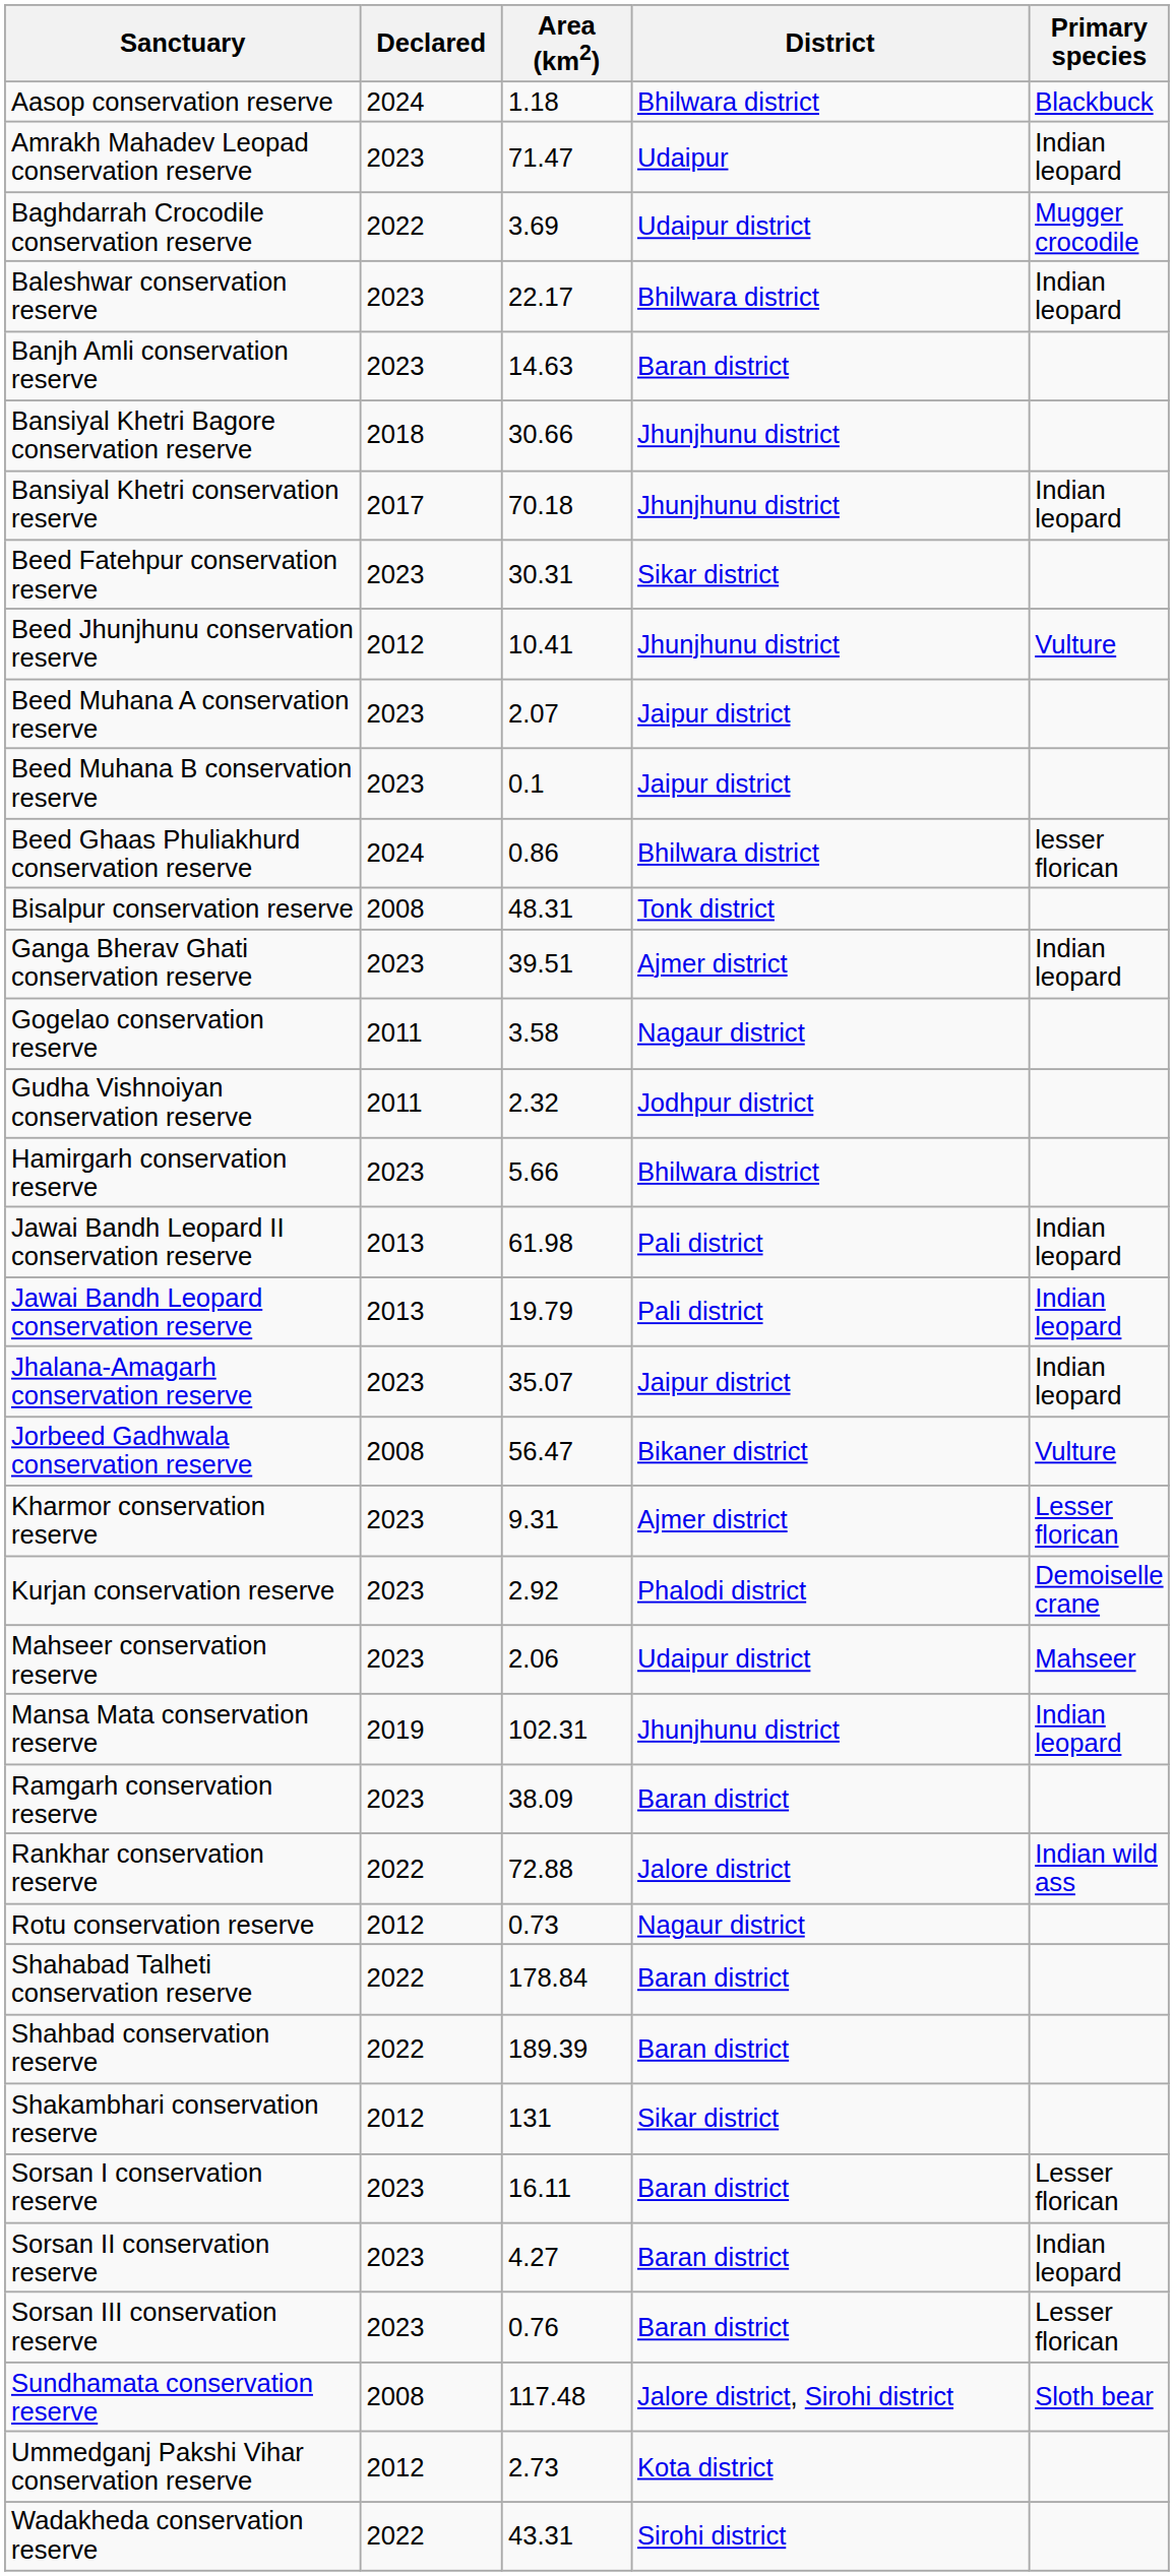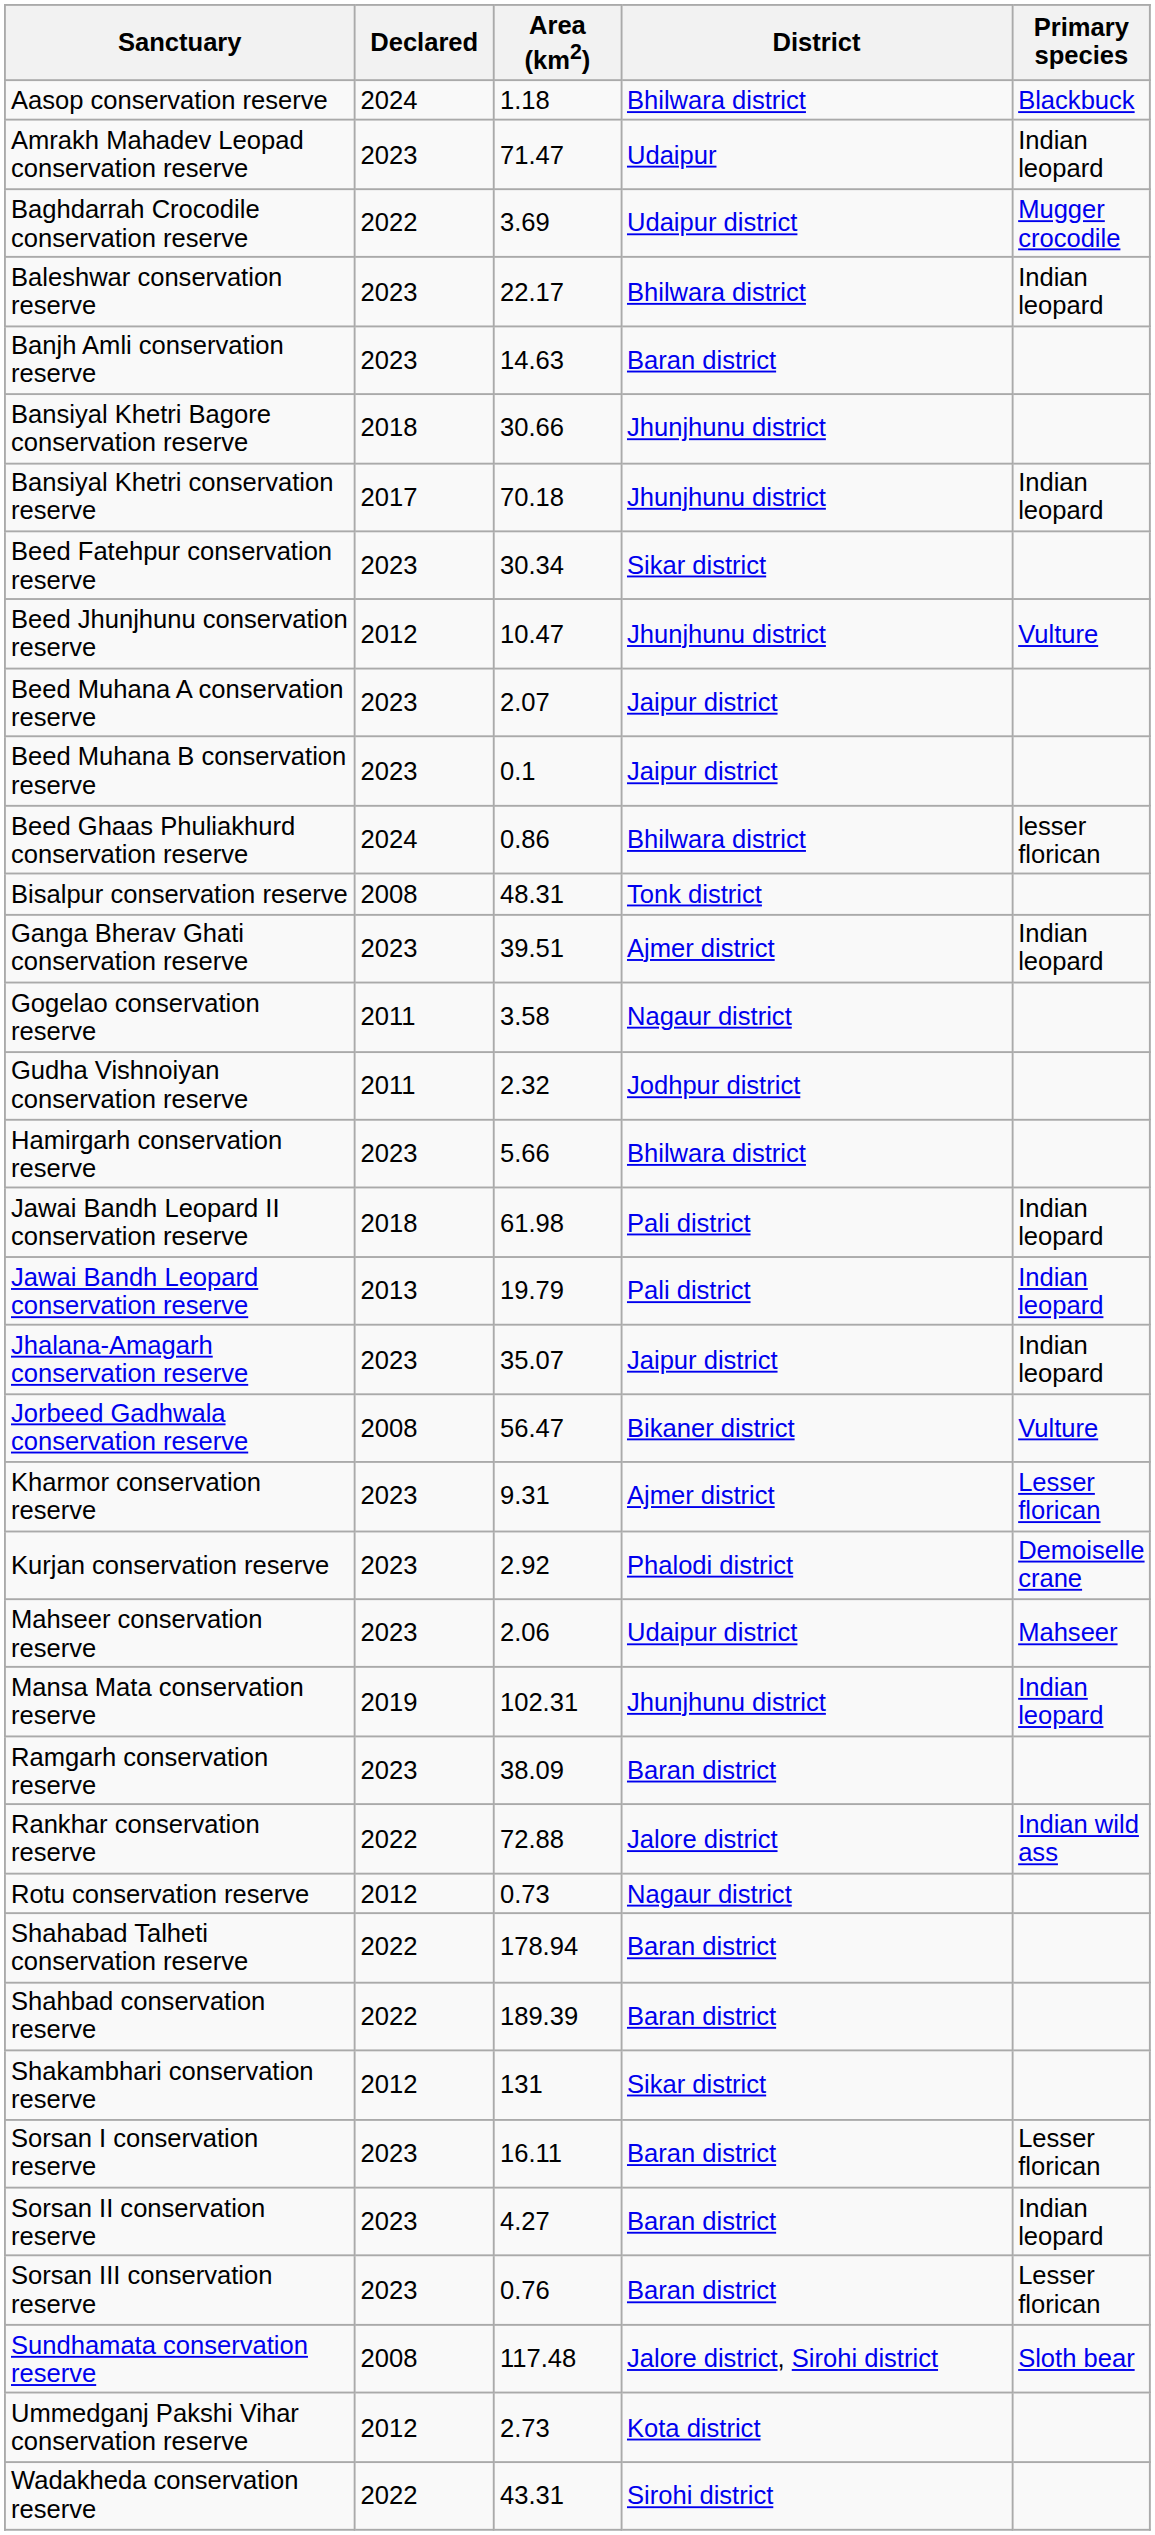 <table class="wikitable sortable defaultcenter col1left col4left" style="font-size: 85%">
 <tr>
 <th scope="col" style="width: 250px;">Sanctuary</th>
 <th scope="col" style="width: 75px;">Declared</th>
 <th scope="col" style="width: 75px;">Area (km<sup>2</sup>)</th>
 <th scope="col" style="width: 300px;">District</th>
 <th>Primary species</th>
 </tr>
 <tr>
 <td>Aasop conservation reserve</td>
 <td>2024</td>
 <td>1.18</td>
 <td><a href='#'>Bhilwara district</a></td>
 <td><a href='#'>Blackbuck</a></td>
 </tr>
 <tr>
 <td>Amrakh Mahadev Leopad conservation reserve</td>
 <td>2023</td>
 <td>71.47</td>
 <td><a href='#'>Udaipur</a></td>
 <td>Indian leopard</td>
 </tr>
 <tr>
 <td>Baghdarrah Crocodile conservation reserve</td>
 <td>2022</td>
 <td>3.69</td>
 <td><a href='#'>Udaipur district</a></td>
 <td><a href='#'>Mugger crocodile</a></td>
 </tr>
 <tr>
 <td>Baleshwar conservation reserve</td>
 <td>2023</td>
 <td>22.17</td>
 <td><a href='#'>Bhilwara district</a></td>
 <td>Indian leopard</td>
 </tr>
 <tr>
 <td>Banjh Amli conservation reserve</td>
 <td>2023</td>
 <td>14.63</td>
 <td><a href='#'>Baran district</a></td>
 <td></td>
 </tr>
 <tr>
 <td>Bansiyal Khetri Bagore conservation reserve</td>
 <td>2018</td>
 <td>30.66</td>
 <td><a href='#'>Jhunjhunu district</a></td>
 <td></td>
 </tr>
 <tr>
 <td>Bansiyal Khetri conservation reserve</td>
 <td>2017</td>
 <td>70.18</td>
 <td><a href='#'>Jhunjhunu district</a></td>
 <td>Indian leopard</td>
 </tr>
 <tr>
 <td>Beed Fatehpur conservation reserve</td>
 <td>2023</td>
-<td>30.31</td>
+<td>30.34</td>
 <td><a href='#'>Sikar district</a></td>
 <td></td>
 </tr>
 <tr>
 <td>Beed Jhunjhunu conservation reserve</td>
 <td>2012</td>
-<td>10.41</td>
+<td>10.47</td>
 <td><a href='#'>Jhunjhunu district</a></td>
 <td><a href='#'>Vulture</a></td>
 </tr>
 <tr>
 <td>Beed Muhana A conservation reserve</td>
 <td>2023</td>
 <td>2.07</td>
 <td><a href='#'>Jaipur district</a></td>
 <td></td>
 </tr>
 <tr>
 <td>Beed Muhana B conservation reserve</td>
 <td>2023</td>
 <td>0.1</td>
 <td><a href='#'>Jaipur district</a></td>
 <td></td>
 </tr>
 <tr>
 <td>Beed Ghaas Phuliakhurd conservation reserve</td>
 <td>2024</td>
 <td>0.86</td>
 <td><a href='#'>Bhilwara district</a></td>
 <td>lesser florican</td>
 </tr>
 <tr>
 <td>Bisalpur conservation reserve</td>
 <td>2008</td>
 <td>48.31</td>
 <td><a href='#'>Tonk district</a></td>
 <td></td>
 </tr>
 <tr>
 <td>Ganga Bherav Ghati conservation reserve</td>
 <td>2023</td>
 <td>39.51</td>
 <td><a href='#'>Ajmer district</a></td>
 <td>Indian leopard</td>
 </tr>
 <tr>
 <td>Gogelao conservation reserve</td>
 <td>2011</td>
 <td>3.58</td>
 <td><a href='#'>Nagaur district</a></td>
 <td></td>
 </tr>
 <tr>
 <td>Gudha Vishnoiyan conservation reserve</td>
 <td>2011</td>
 <td>2.32</td>
 <td><a href='#'>Jodhpur district</a></td>
 <td></td>
 </tr>
 <tr>
 <td>Hamirgarh conservation reserve</td>
 <td>2023</td>
 <td>5.66</td>
 <td><a href='#'>Bhilwara district</a></td>
 <td></td>
 </tr>
 <tr>
 <td>Jawai Bandh Leopard II conservation reserve</td>
-<td>2013</td>
+<td>2018</td>
 <td>61.98</td>
 <td><a href='#'>Pali district</a></td>
 <td>Indian leopard</td>
 </tr>
 <tr>
 <td><a href='#'>Jawai Bandh Leopard conservation reserve</a></td>
 <td>2013</td>
 <td>19.79</td>
 <td><a href='#'>Pali district</a></td>
 <td><a href='#'>Indian leopard</a></td>
 </tr>
 <tr>
 <td><a href='#'>Jhalana-Amagarh conservation reserve</a></td>
 <td>2023</td>
 <td>35.07</td>
 <td><a href='#'>Jaipur district</a></td>
 <td>Indian leopard</td>
 </tr>
 <tr>
 <td><a href='#'>Jorbeed Gadhwala conservation reserve</a></td>
 <td>2008</td>
 <td>56.47</td>
 <td><a href='#'>Bikaner district</a></td>
 <td><a href='#'>Vulture</a></td>
 </tr>
 <tr>
 <td>Kharmor conservation reserve</td>
 <td>2023</td>
 <td>9.31</td>
 <td><a href='#'>Ajmer district</a></td>
 <td><a href='#'>Lesser florican</a></td>
 </tr>
 <tr>
 <td>Kurjan conservation reserve</td>
 <td>2023</td>
 <td>2.92</td>
 <td><a href='#'>Phalodi district</a></td>
 <td><a href='#'>Demoiselle crane</a></td>
 </tr>
 <tr>
 <td>Mahseer conservation reserve</td>
 <td>2023</td>
 <td>2.06</td>
 <td><a href='#'>Udaipur district</a></td>
 <td><a href='#'>Mahseer</a></td>
 </tr>
 <tr>
 <td>Mansa Mata conservation reserve</td>
 <td>2019</td>
 <td>102.31</td>
 <td><a href='#'>Jhunjhunu district</a></td>
 <td><a href='#'>Indian leopard</a></td>
 </tr>
 <tr>
 <td>Ramgarh conservation reserve</td>
 <td>2023</td>
 <td>38.09</td>
 <td><a href='#'>Baran district</a></td>
 <td></td>
 </tr>
 <tr>
 <td>Rankhar conservation reserve</td>
 <td>2022</td>
 <td>72.88</td>
 <td><a href='#'>Jalore district</a></td>
 <td><a href='#'>Indian wild ass</a></td>
 </tr>
 <tr>
 <td>Rotu conservation reserve</td>
 <td>2012</td>
 <td>0.73</td>
 <td><a href='#'>Nagaur district</a></td>
 <td></td>
 </tr>
 <tr>
 <td>Shahabad Talheti conservation reserve</td>
 <td>2022</td>
-<td>178.84</td>
+<td>178.94</td>
 <td><a href='#'>Baran district</a></td>
 <td></td>
 </tr>
 <tr>
 <td>Shahbad conservation reserve</td>
 <td>2022</td>
 <td>189.39</td>
 <td><a href='#'>Baran district</a></td>
 <td></td>
 </tr>
 <tr>
 <td>Shakambhari conservation reserve</td>
 <td>2012</td>
 <td>131</td>
 <td><a href='#'>Sikar district</a></td>
 <td></td>
 </tr>
 <tr>
 <td>Sorsan I conservation reserve</td>
 <td>2023</td>
 <td>16.11</td>
 <td><a href='#'>Baran district</a></td>
 <td>Lesser florican</td>
 </tr>
 <tr>
 <td>Sorsan II conservation reserve</td>
 <td>2023</td>
 <td>4.27</td>
 <td><a href='#'>Baran district</a></td>
 <td>Indian leopard</td>
 </tr>
 <tr>
 <td>Sorsan III conservation reserve</td>
 <td>2023</td>
 <td>0.76</td>
 <td><a href='#'>Baran district</a></td>
 <td>Lesser florican</td>
 </tr>
 <tr>
 <td><a href='#'>Sundhamata conservation reserve</a></td>
 <td>2008</td>
 <td>117.48</td>
 <td><a href='#'>Jalore district</a>, <a href='#'>Sirohi district</a></td>
 <td><a href='#'>Sloth bear</a></td>
 </tr>
 <tr>
 <td>Ummedganj Pakshi Vihar conservation reserve</td>
 <td>2012</td>
 <td>2.73</td>
 <td><a href='#'>Kota district</a></td>
 <td></td>
 </tr>
 <tr>
 <td>Wadakheda conservation reserve</td>
 <td>2022</td>
 <td>43.31</td>
 <td><a href='#'>Sirohi district</a></td>
 <td></td>
 </tr>
 </table>
